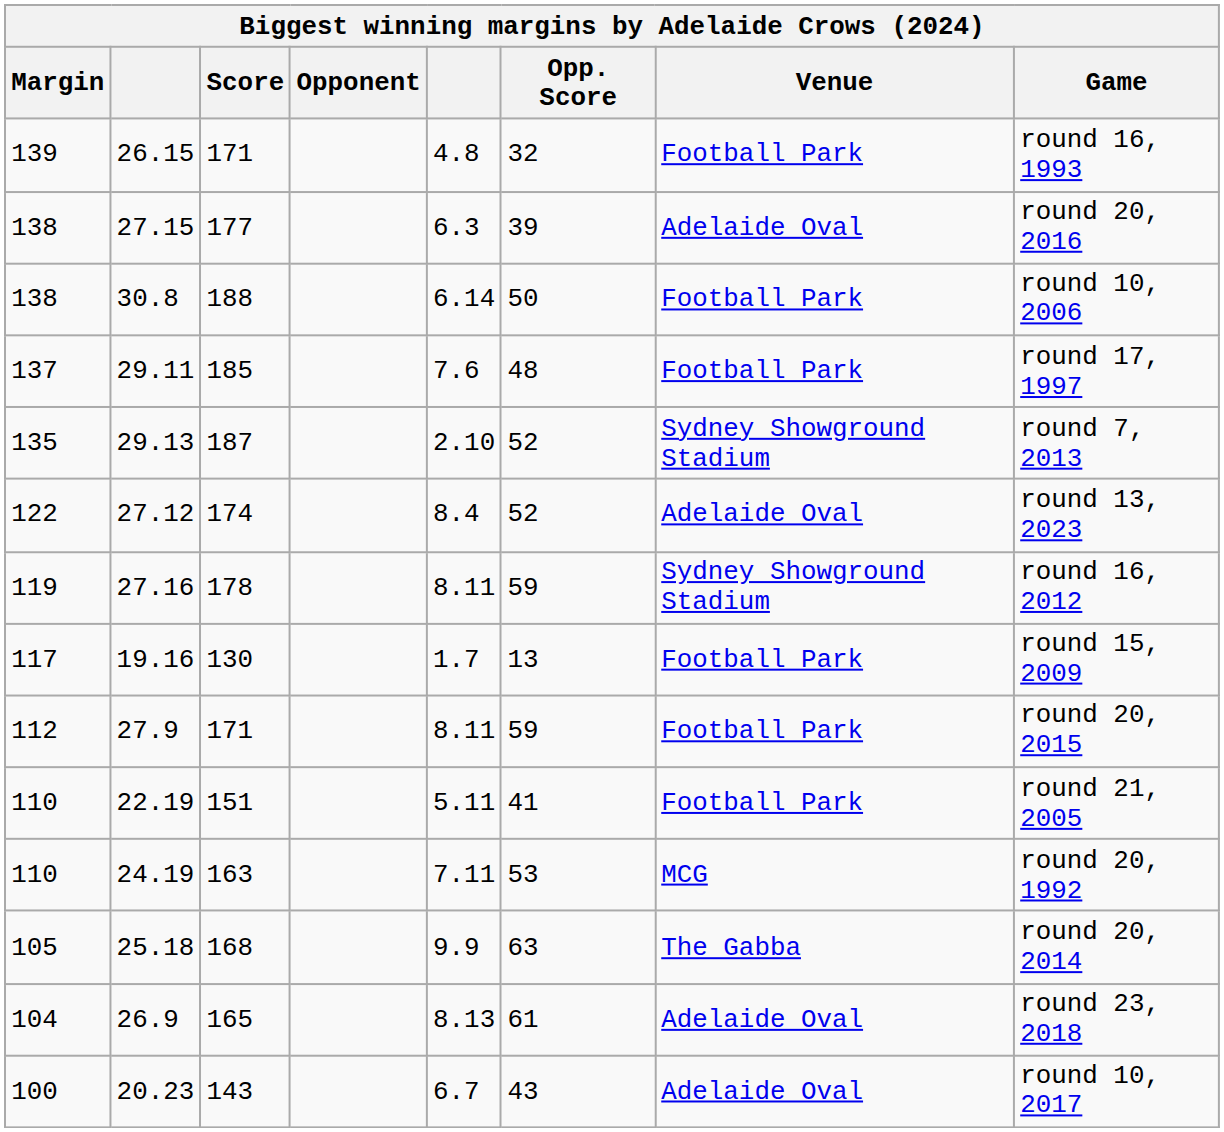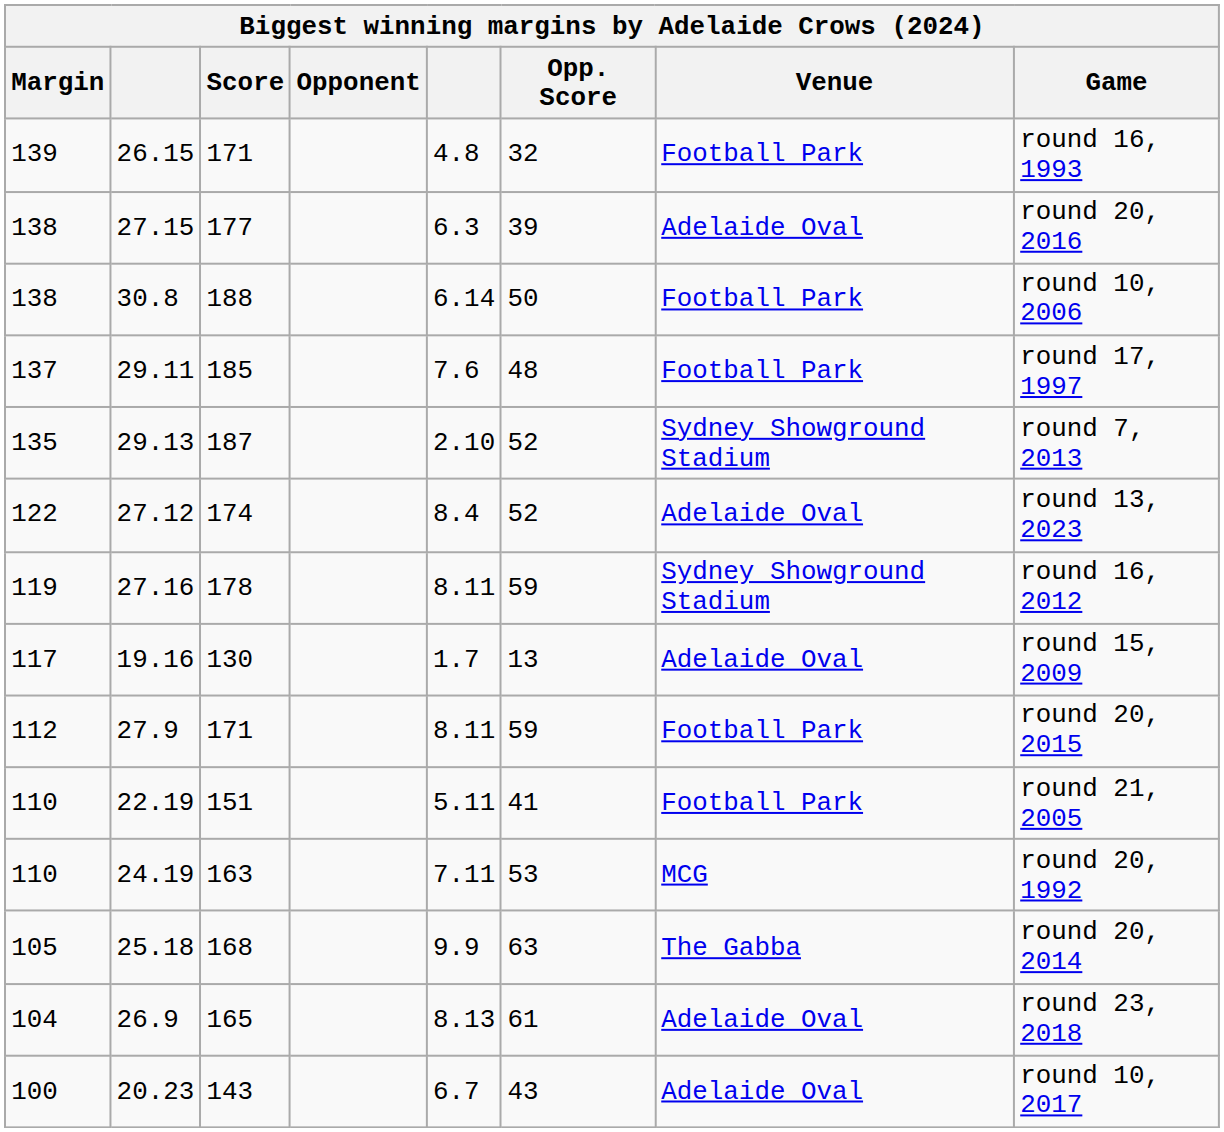 <table class="wikitable sortable">
 <tr>
 <th colspan="8">Biggest winning margins by Adelaide Crows (2024)</th>
 </tr>
 <tr>
 <th>Margin</th>
 <th></th>
 <th>Score</th>
 <th>Opponent</th>
 <th></th>
 <th>Opp. Score</th>
 <th>Venue</th>
 <th>Game</th>
 </tr>
 <tr>
 <td>139</td>
 <td>26.15</td>
 <td>171</td>
 <td></td>
 <td>4.8</td>
 <td>32</td>
 <td><a href='#'>Football Park</a></td>
 <td>round 16, <a href='#'>1993</a></td>
 </tr>
 <tr>
 <td>138</td>
 <td>27.15</td>
 <td>177</td>
 <td></td>
 <td>6.3</td>
 <td>39</td>
 <td><a href='#'>Adelaide Oval</a></td>
 <td>round 20, <a href='#'>2016</a></td>
 </tr>
 <tr>
 <td>138</td>
 <td>30.8</td>
 <td>188</td>
 <td></td>
 <td>6.14</td>
 <td>50</td>
 <td><a href='#'>Football Park</a></td>
 <td>round 10, <a href='#'>2006</a></td>
 </tr>
 <tr>
 <td>137</td>
 <td>29.11</td>
 <td>185</td>
 <td></td>
 <td>7.6</td>
 <td>48</td>
 <td><a href='#'>Football Park</a></td>
 <td>round 17, <a href='#'>1997</a></td>
 </tr>
 <tr>
 <td>135</td>
 <td>29.13</td>
 <td>187</td>
 <td></td>
 <td>2.10</td>
 <td>52</td>
 <td><a href='#'>Sydney Showground Stadium</a></td>
 <td>round 7, <a href='#'>2013</a></td>
 </tr>
 <tr>
 <td>122</td>
 <td>27.12</td>
 <td>174</td>
 <td></td>
 <td>8.4</td>
 <td>52</td>
 <td><a href='#'>Adelaide Oval</a></td>
 <td>round 13, <a href='#'>2023</a></td>
 </tr>
 <tr>
 <td>119</td>
 <td>27.16</td>
 <td>178</td>
 <td></td>
 <td>8.11</td>
 <td>59</td>
 <td><a href='#'>Sydney Showground Stadium</a></td>
 <td>round 16, <a href='#'>2012</a></td>
 </tr>
 <tr>
 <td>117</td>
 <td>19.16</td>
 <td>130</td>
 <td></td>
 <td>1.7</td>
 <td>13</td>
-<td><a href='#'>Football Park</a></td>
+<td><a href='#'>Adelaide Oval</a></td>
 <td>round 15, <a href='#'>2009</a></td>
 </tr>
 <tr>
 <td>112</td>
 <td>27.9</td>
 <td>171</td>
 <td></td>
 <td>8.11</td>
 <td>59</td>
 <td><a href='#'>Football Park</a></td>
 <td>round 20, <a href='#'>2015</a></td>
 </tr>
 <tr>
 <td>110</td>
 <td>22.19</td>
 <td>151</td>
 <td></td>
 <td>5.11</td>
 <td>41</td>
 <td><a href='#'>Football Park</a></td>
 <td>round 21, <a href='#'>2005</a></td>
 </tr>
 <tr>
 <td>110</td>
 <td>24.19</td>
 <td>163</td>
 <td></td>
 <td>7.11</td>
 <td>53</td>
 <td><a href='#'>MCG</a></td>
 <td>round 20, <a href='#'>1992</a></td>
 </tr>
 <tr>
 <td>105</td>
 <td>25.18</td>
 <td>168</td>
 <td></td>
 <td>9.9</td>
 <td>63</td>
 <td><a href='#'>The Gabba</a></td>
 <td>round 20, <a href='#'>2014</a></td>
 </tr>
 <tr>
 <td>104</td>
 <td>26.9</td>
 <td>165</td>
 <td></td>
 <td>8.13</td>
 <td>61</td>
 <td><a href='#'>Adelaide Oval</a></td>
 <td>round 23, <a href='#'>2018</a></td>
 </tr>
 <tr>
 <td>100</td>
 <td>20.23</td>
 <td>143</td>
 <td></td>
 <td>6.7</td>
 <td>43</td>
 <td><a href='#'>Adelaide Oval</a></td>
 <td>round 10, <a href='#'>2017</a></td>
 </tr>
 </table>
